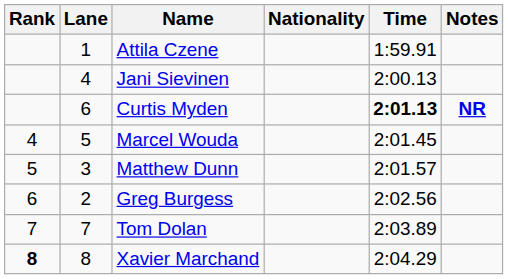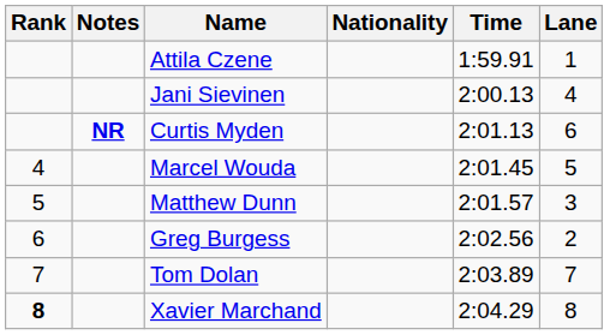 <table class="wikitable sortable" style="text-align:center">
 <tr>
 <th>Rank</th>
-<th>Lane</th>
+<th>Notes</th>
 <th>Name</th>
 <th>Nationality</th>
 <th>Time</th>
-<th>Notes</th>
+<th>Lane</th>
 </tr>
 <tr>
 <td></td>
-<td>1</td>
+<td></td>
 <td align=left><a href='#'>Attila Czene</a></td>
 <td align=left></td>
 <td>1:59.91</td>
-<td></td>
+<td>1</td>
 </tr>
 <tr>
 <td></td>
-<td>4</td>
+<td></td>
 <td align=left><a href='#'>Jani Sievinen</a></td>
 <td align=left></td>
 <td>2:00.13</td>
-<td></td>
+<td>4</td>
 </tr>
 <tr>
 <td></td>
-<td>6</td>
+<td><strong><a href='#'>NR</a></strong></td>
 <td align=left><a href='#'>Curtis Myden</a></td>
 <td align=left></td>
-<td><strong>2:01.13</strong></td>
-<td><strong><a href='#'>NR</a></strong></td>
+<td>2:01.13</td>
+<td>6</td>
 </tr>
 <tr>
 <td>4</td>
-<td>5</td>
+<td></td>
 <td align=left><a href='#'>Marcel Wouda</a></td>
 <td align=left></td>
 <td>2:01.45</td>
-<td></td>
+<td>5</td>
 </tr>
 <tr>
 <td>5</td>
-<td>3</td>
+<td></td>
 <td align=left><a href='#'>Matthew Dunn</a></td>
 <td align=left></td>
 <td>2:01.57</td>
-<td></td>
+<td>3</td>
 </tr>
 <tr>
 <td>6</td>
-<td>2</td>
+<td></td>
 <td align=left><a href='#'>Greg Burgess</a></td>
 <td align=left></td>
 <td>2:02.56</td>
-<td></td>
+<td>2</td>
 </tr>
 <tr>
 <td>7</td>
-<td>7</td>
+<td></td>
 <td align=left><a href='#'>Tom Dolan</a></td>
 <td align=left></td>
 <td>2:03.89</td>
-<td></td>
+<td>7</td>
 </tr>
 <tr>
 <td><strong>8</strong></td>
-<td>8</td>
+<td></td>
 <td align=left><a href='#'>Xavier Marchand</a></td>
 <td align=left></td>
 <td>2:04.29</td>
-<td></td>
+<td>8</td>
 </tr>
 </table>
